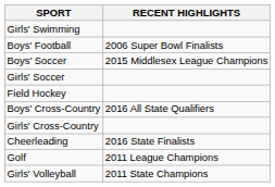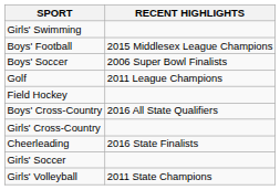 <table class="wikitable" style="font-size:85%;">
 <tr>
 <th>SPORT</th>
 <th>RECENT HIGHLIGHTS</th>
 </tr>
 <tr>
 <td>Girls' Swimming</td>
 <td></td>
 </tr>
 <tr>
 <td>Boys' Football</td>
+<td>2015 Middlesex League Champions</td>
+</tr>
+<tr>
+<td>Boys' Soccer</td>
 <td>2006 Super Bowl Finalists</td>
 </tr>
 <tr>
-<td>Boys' Soccer</td>
-<td>2015 Middlesex League Champions</td>
-</tr>
-<tr>
-<td>Girls' Soccer</td>
-<td></td>
+<td>Golf</td>
+<td>2011 League Champions</td>
 </tr>
 <tr>
 <td>Field Hockey</td>
 <td></td>
 </tr>
 <tr>
 <td>Boys' Cross-Country</td>
 <td>2016 All State Qualifiers</td>
 </tr>
 <tr>
 <td>Girls' Cross-Country</td>
 <td></td>
 </tr>
 <tr>
 <td>Cheerleading</td>
 <td>2016 State Finalists</td>
 </tr>
 <tr>
-<td>Golf</td>
-<td>2011 League Champions</td>
+<td>Girls' Soccer</td>
+<td></td>
 </tr>
 <tr>
 <td>Girls' Volleyball</td>
 <td>2011 State Champions</td>
 </tr>
 </table>
